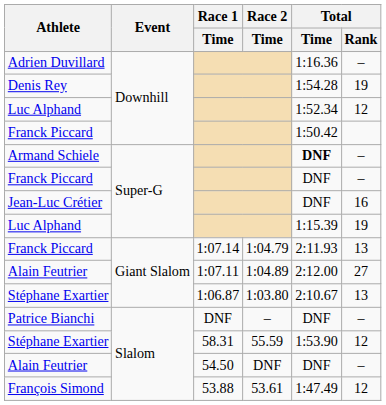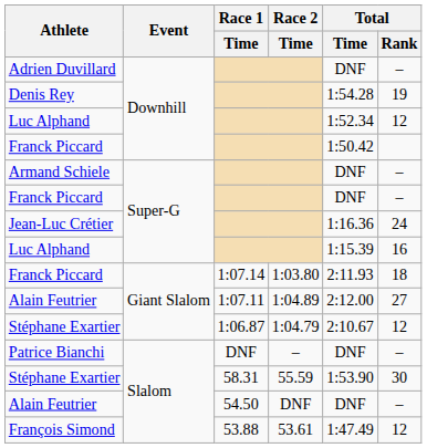 <table class="wikitable" style="font-size:90%">
 <tr>
 <th rowspan="2">Athlete</th>
 <th rowspan="2">Event</th>
 <th>Race 1</th>
 <th>Race 2</th>
 <th colspan="2">Total</th>
 </tr>
 <tr>
 <th>Time</th>
 <th>Time</th>
 <th>Time</th>
 <th>Rank</th>
 </tr>
 <tr>
 <td><a href='#'>Adrien Duvillard</a></td>
 <td rowspan="4">Downhill</td>
 <td colspan="2" bgcolor="wheat"></td>
-<td align="center">1:16.36</td>
+<td align="center">DNF</td>
 <td align="center">–</td>
 </tr>
 <tr>
 <td><a href='#'>Denis Rey</a></td>
 <td colspan="2" bgcolor="wheat"></td>
 <td align="center">1:54.28</td>
 <td align="center">19</td>
 </tr>
 <tr>
 <td><a href='#'>Luc Alphand</a></td>
 <td colspan="2" bgcolor="wheat"></td>
 <td align="center">1:52.34</td>
 <td align="center">12</td>
 </tr>
 <tr>
 <td><a href='#'>Franck Piccard</a></td>
 <td colspan="2" bgcolor="wheat"></td>
 <td align="center">1:50.42</td>
 <td align="center"></td>
 </tr>
 <tr>
 <td><a href='#'>Armand Schiele</a></td>
 <td rowspan="4">Super-G</td>
 <td colspan="2" bgcolor="wheat"></td>
-<td align="center"><strong>DNF</strong></td>
+<td align="center">DNF</td>
 <td align="center">–</td>
 </tr>
 <tr>
 <td><a href='#'>Franck Piccard</a></td>
 <td colspan="2" bgcolor="wheat"></td>
 <td align="center">DNF</td>
 <td align="center">–</td>
 </tr>
 <tr>
 <td><a href='#'>Jean-Luc Crétier</a></td>
 <td colspan="2" bgcolor="wheat"></td>
-<td align="center">DNF</td>
-<td align="center">16</td>
+<td align="center">1:16.36</td>
+<td align="center">24</td>
 </tr>
 <tr>
 <td><a href='#'>Luc Alphand</a></td>
 <td colspan="2" bgcolor="wheat"></td>
 <td align="center">1:15.39</td>
-<td align="center">19</td>
+<td align="center">16</td>
 </tr>
 <tr>
 <td><a href='#'>Franck Piccard</a></td>
 <td rowspan="3">Giant Slalom</td>
 <td align="center">1:07.14</td>
-<td align="center">1:04.79</td>
+<td align="center">1:03.80</td>
 <td align="center">2:11.93</td>
-<td align="center">13</td>
+<td align="center">18</td>
 </tr>
 <tr>
 <td><a href='#'>Alain Feutrier</a></td>
 <td align="center">1:07.11</td>
 <td align="center">1:04.89</td>
 <td align="center">2:12.00</td>
 <td align="center">27</td>
 </tr>
 <tr>
 <td><a href='#'>Stéphane Exartier</a></td>
 <td align="center">1:06.87</td>
-<td align="center">1:03.80</td>
+<td align="center">1:04.79</td>
 <td align="center">2:10.67</td>
-<td align="center">13</td>
+<td align="center">12</td>
 </tr>
 <tr>
 <td><a href='#'>Patrice Bianchi</a></td>
 <td rowspan="4">Slalom</td>
 <td align="center">DNF</td>
 <td align="center">–</td>
 <td align="center">DNF</td>
 <td align="center">–</td>
 </tr>
 <tr>
 <td><a href='#'>Stéphane Exartier</a></td>
 <td align="center">58.31</td>
 <td align="center">55.59</td>
 <td align="center">1:53.90</td>
-<td align="center">12</td>
+<td align="center">30</td>
 </tr>
 <tr>
 <td><a href='#'>Alain Feutrier</a></td>
 <td align="center">54.50</td>
 <td align="center">DNF</td>
 <td align="center">DNF</td>
 <td align="center">–</td>
 </tr>
 <tr>
 <td><a href='#'>François Simond</a></td>
 <td align="center">53.88</td>
 <td align="center">53.61</td>
 <td align="center">1:47.49</td>
 <td align="center">12</td>
 </tr>
 </table>
